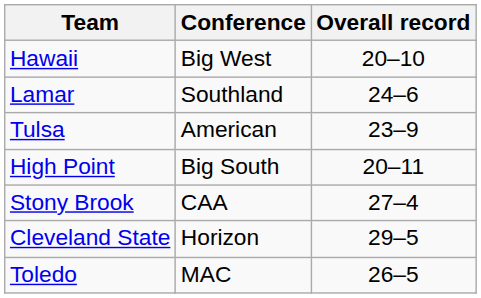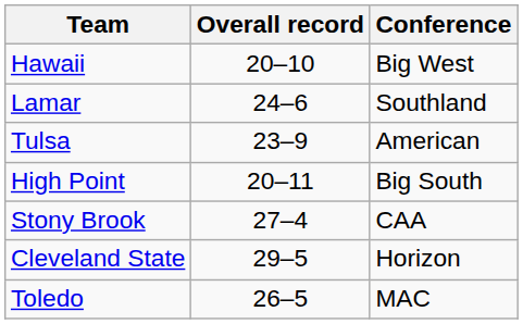 <table class="wikitable sortable" style="text-align: center;">
 <tr>
 <th>Team</th>
+<th data-sort-type="number">Overall record</th>
 <th>Conference</th>
-<th data-sort-type="number">Overall record</th>
 </tr>
 <tr>
 <td align="left"><a href='#'>Hawaii</a></td>
+<td>20–10</td>
 <td align="left">Big West</td>
-<td>20–10</td>
 </tr>
 <tr>
 <td align="left"><a href='#'>Lamar</a></td>
+<td>24–6</td>
 <td align="left">Southland</td>
-<td>24–6</td>
 </tr>
 <tr>
 <td align="left"><a href='#'>Tulsa</a></td>
+<td>23–9</td>
 <td align="left">American</td>
-<td>23–9</td>
 </tr>
 <tr>
 <td align="left"><a href='#'>High Point</a></td>
+<td>20–11</td>
 <td align="left">Big South</td>
-<td>20–11</td>
 </tr>
 <tr>
 <td align="left"><a href='#'>Stony Brook</a></td>
+<td>27–4</td>
 <td align="left">CAA</td>
-<td>27–4</td>
 </tr>
 <tr>
 <td align="left"><a href='#'>Cleveland State</a></td>
+<td>29–5</td>
 <td align="left">Horizon</td>
-<td>29–5</td>
 </tr>
 <tr>
 <td align="left"><a href='#'>Toledo</a></td>
+<td>26–5</td>
 <td align="left">MAC</td>
-<td>26–5</td>
 </tr>
 </table>
